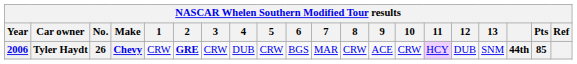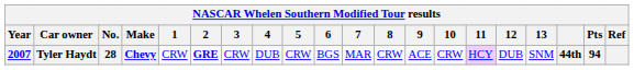 <table class="wikitable" style="text-align:center; font-size:75%">
 <tr>
 <th colspan=21><a href='#'>NASCAR Whelen Southern Modified Tour</a> results</th>
 </tr>
 <tr>
 <th>Year</th>
 <th>Car owner</th>
 <th>No.</th>
 <th>Make</th>
 <th>1</th>
 <th>2</th>
 <th>3</th>
 <th>4</th>
 <th>5</th>
 <th>6</th>
 <th>7</th>
 <th>8</th>
 <th>9</th>
 <th>10</th>
 <th>11</th>
 <th>12</th>
 <th>13</th>
 <th></th>
 <th>Pts</th>
 <th>Ref</th>
 </tr>
 <tr>
-<th><a href='#'>2006</a></th>
+<th><a href='#'>2007</a></th>
 <th>Tyler Haydt</th>
-<th>26</th>
+<th>28</th>
 <th><a href='#'>Chevy</a></th>
 <td><a href='#'>CRW</a></td>
 <td><strong><a href='#'>GRE</a></strong></td>
 <td><a href='#'>CRW</a></td>
 <td><a href='#'>DUB</a></td>
 <td><a href='#'>CRW</a></td>
 <td><a href='#'>BGS</a></td>
 <td><a href='#'>MAR</a></td>
 <td><a href='#'>CRW</a></td>
 <td><a href='#'>ACE</a></td>
 <td><a href='#'>CRW</a></td>
 <td style="background:#EFCFFF;"><a href='#'>HCY</a><br></td>
 <td><a href='#'>DUB</a></td>
 <td><a href='#'>SNM</a></td>
 <th>44th</th>
-<th>85</th>
+<th>94</th>
 <th></th>
 </tr>
 </table>
